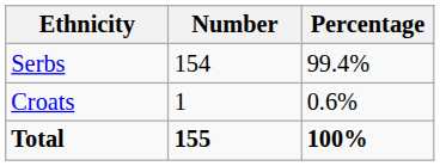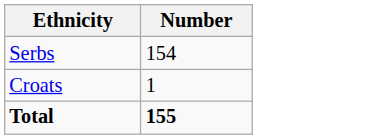 <table class="wikitable">
 <tr>
 <th width="100px">Ethnicity</th>
 <th width="80px">Number</th>
-<th width="80px">Percentage</th>
 </tr>
 <tr>
 <td><a href='#'>Serbs</a></td>
 <td>154</td>
-<td>99.4%</td>
 </tr>
 <tr>
 <td><a href='#'>Croats</a></td>
 <td>1</td>
-<td>0.6%</td>
 </tr>
 <tr>
 <td><strong>Total</strong></td>
 <td><strong>155</strong></td>
-<td><strong>100%</strong></td>
 </tr>
 </table>
